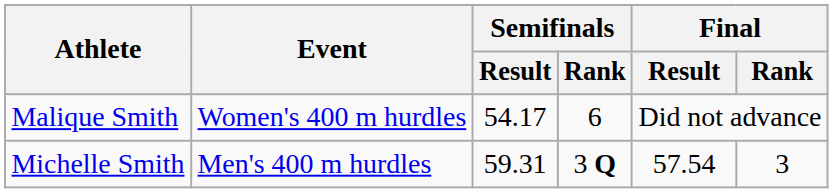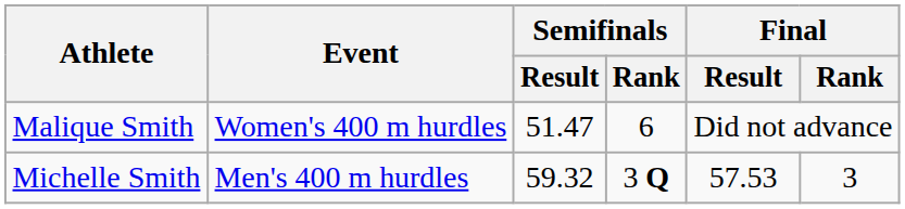 <table class=wikitable style="font-size:90%">
 <tr>
 <th rowspan="2">Athlete</th>
 <th rowspan="2">Event</th>
 <th colspan="2">Semifinals</th>
 <th colspan="2">Final</th>
 </tr>
 <tr style="font-size:95%">
 <th>Result</th>
 <th>Rank</th>
 <th>Result</th>
 <th>Rank</th>
 </tr>
 <tr align=center>
 <td align=left><a href='#'>Malique Smith</a></td>
 <td align=left><a href='#'>Women's 400 m hurdles</a></td>
-<td>54.17</td>
+<td>51.47</td>
 <td>6</td>
 <td colspan=2>Did not advance</td>
 </tr>
 <tr align=center>
 <td align=left><a href='#'>Michelle Smith</a></td>
 <td align=left><a href='#'>Men's 400 m hurdles</a></td>
-<td>59.31</td>
+<td>59.32</td>
 <td>3 <strong>Q</strong></td>
-<td>57.54</td>
+<td>57.53</td>
 <td>3</td>
 </tr>
 </table>
